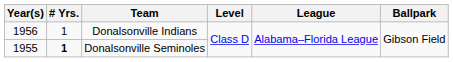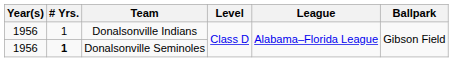 <table class="wikitable" style="text-align:center; font-size: 95%;">
 <tr>
 <th>Year(s)</th>
 <th># Yrs.</th>
 <th>Team</th>
 <th>Level</th>
 <th>League</th>
 <th>Ballpark</th>
 </tr>
 <tr>
 <td>1956</td>
 <td>1</td>
 <td>Donalsonville Indians</td>
 <td rowspan=2><a href='#'>Class D</a></td>
 <td rowspan=2><a href='#'>Alabama–Florida League</a></td>
 <td rowspan=2>Gibson Field</td>
 </tr>
 <tr>
-<td>1955</td>
+<td>1956</td>
 <td><strong>1</strong></td>
 <td>Donalsonville Seminoles</td>
 </tr>
 </table>
